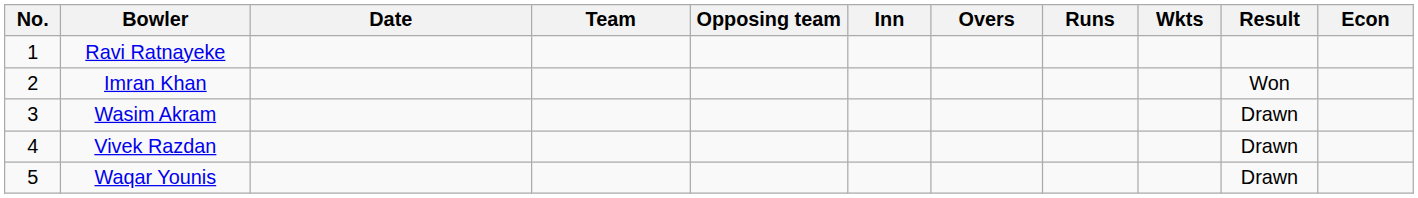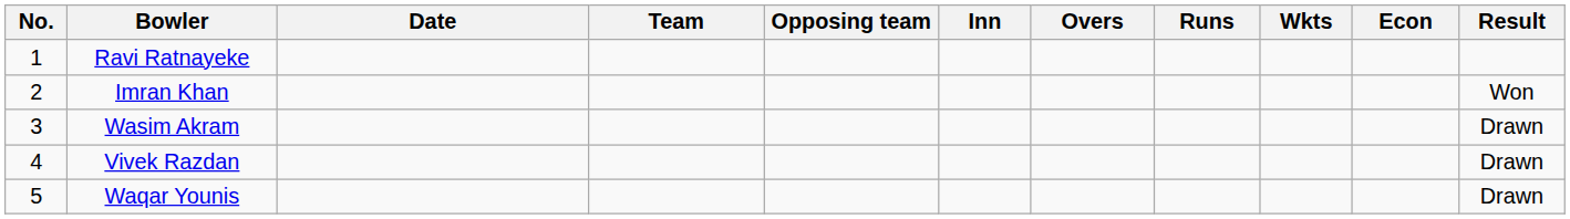 <table class="wikitable sortable" style="font-size: 100%">
 <tr align=center>
 <th scope="col" width="38">No.</th>
 <th scope="col" width="145">Bowler</th>
 <th scope="col" width="220">Date</th>
 <th scope="col" width="120">Team</th>
 <th scope="col" width="120">Opposing team</th>
 <th scope="col" width="60">Inn</th>
 <th scope="col" width="82">Overs</th>
 <th scope="col" width="70">Runs</th>
 <th scope="col" width="60">Wkts</th>
+<th scope="col" width="70">Econ</th>
 <th scope="col" width="70">Result</th>
-<th scope="col" width="70">Econ</th>
 </tr>
 <tr align="center">
 <td scope="row">1</td>
 <td><a href='#'>Ravi Ratnayeke</a> </td>
 <td></td>
 <td></td>
 <td></td>
 <td></td>
 <td></td>
 <td></td>
 <td></td>
 <td></td>
 <td></td>
 </tr>
 <tr align=center>
 <td scope="row">2</td>
 <td><a href='#'>Imran Khan</a></td>
 <td></td>
 <td></td>
 <td></td>
 <td></td>
 <td></td>
 <td></td>
 <td></td>
+<td></td>
 <td>Won</td>
-<td></td>
 </tr>
 <tr align=center>
 <td scope="row">3</td>
 <td><a href='#'>Wasim Akram</a></td>
 <td></td>
 <td></td>
 <td></td>
 <td></td>
 <td></td>
 <td></td>
 <td></td>
+<td></td>
 <td>Drawn</td>
-<td></td>
 </tr>
 <tr align=center>
 <td scope="row">4</td>
 <td><a href='#'>Vivek Razdan</a></td>
 <td></td>
 <td></td>
 <td></td>
 <td></td>
 <td></td>
 <td></td>
 <td></td>
+<td></td>
 <td>Drawn</td>
-<td></td>
 </tr>
 <tr align=center>
 <td scope="row">5</td>
 <td><a href='#'>Waqar Younis</a></td>
 <td></td>
 <td></td>
 <td></td>
 <td></td>
 <td></td>
 <td></td>
 <td></td>
+<td></td>
 <td>Drawn</td>
-<td></td>
 </tr>
 </table>
